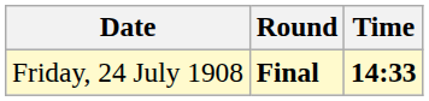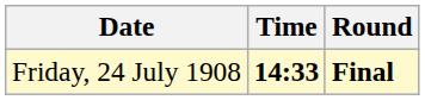 <table class="wikitable">
 <tr>
 <th>Date</th>
+<th>Time</th>
 <th>Round</th>
-<th>Time</th>
 </tr>
 <tr style=background:lemonchiffon>
 <td>Friday, 24 July 1908</td>
+<td><strong>14:33</strong></td>
 <td><strong>Final</strong></td>
-<td><strong>14:33</strong></td>
 </tr>
 </table>
